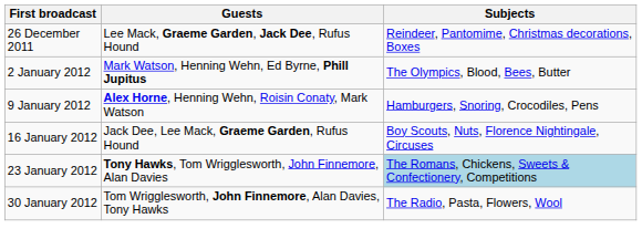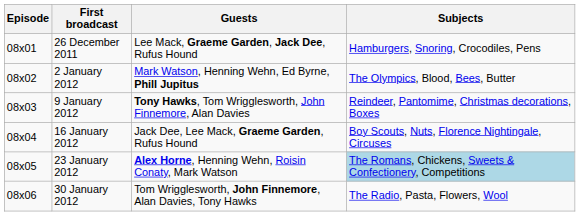 <table class="wikitable" style="width:95%;">
 <tr>
+<th>Episode</th>
 <th>First broadcast</th>
 <th>Guests</th>
 <th style="width:40%;">Subjects</th>
 </tr>
 <tr>
+<td>08x01</td>
 <td>26 December 2011</td>
 <td>Lee Mack, <strong>Graeme Garden</strong>, <strong>Jack Dee</strong>, Rufus Hound</td>
-<td><a href='#'>Reindeer</a>, <a href='#'>Pantomime</a>, <a href='#'>Christmas decorations</a>, <a href='#'>Boxes</a></td>
+<td><a href='#'>Hamburgers</a>, <a href='#'>Snoring</a>, Crocodiles, Pens</td>
 </tr>
 <tr>
+<td>08x02</td>
 <td>2 January 2012</td>
 <td><a href='#'>Mark Watson</a>, Henning Wehn, Ed Byrne, <strong>Phill Jupitus</strong></td>
 <td><a href='#'>The Olympics</a>, Blood, <a href='#'>Bees</a>, Butter</td>
 </tr>
 <tr>
+<td>08x03</td>
 <td>9 January 2012</td>
-<td><strong><a href='#'>Alex Horne</a></strong>, Henning Wehn, <a href='#'>Roisin Conaty</a>, Mark Watson</td>
-<td><a href='#'>Hamburgers</a>, <a href='#'>Snoring</a>, Crocodiles, Pens</td>
+<td><strong>Tony Hawks</strong>, Tom Wrigglesworth, <a href='#'>John Finnemore</a>, Alan Davies</td>
+<td><a href='#'>Reindeer</a>, <a href='#'>Pantomime</a>, <a href='#'>Christmas decorations</a>, <a href='#'>Boxes</a></td>
 </tr>
 <tr>
+<td>08x04</td>
 <td>16 January 2012</td>
 <td>Jack Dee, Lee Mack, <strong>Graeme Garden</strong>, Rufus Hound</td>
 <td><a href='#'>Boy Scouts</a>, <a href='#'>Nuts</a>, <a href='#'>Florence Nightingale</a>, <a href='#'>Circuses</a></td>
 </tr>
 <tr>
+<td>08x05</td>
 <td>23 January 2012</td>
-<td><strong>Tony Hawks</strong>, Tom Wrigglesworth, <a href='#'>John Finnemore</a>, Alan Davies</td>
+<td><strong><a href='#'>Alex Horne</a></strong>, Henning Wehn, <a href='#'>Roisin Conaty</a>, Mark Watson</td>
 <td style="background: lightblue;"><a href='#'>The Romans</a>, Chickens, <a href='#'>Sweets & Confectionery</a>, Competitions</td>
 </tr>
 <tr>
+<td>08x06</td>
 <td>30 January 2012</td>
 <td>Tom Wrigglesworth, <strong>John Finnemore</strong>, Alan Davies, Tony Hawks</td>
 <td><a href='#'>The Radio</a>, Pasta, Flowers, <a href='#'>Wool</a></td>
 </tr>
 </table>
